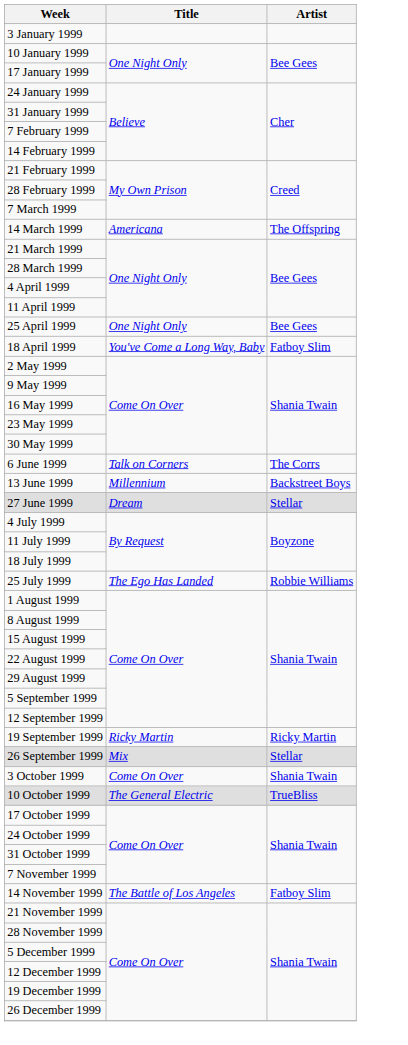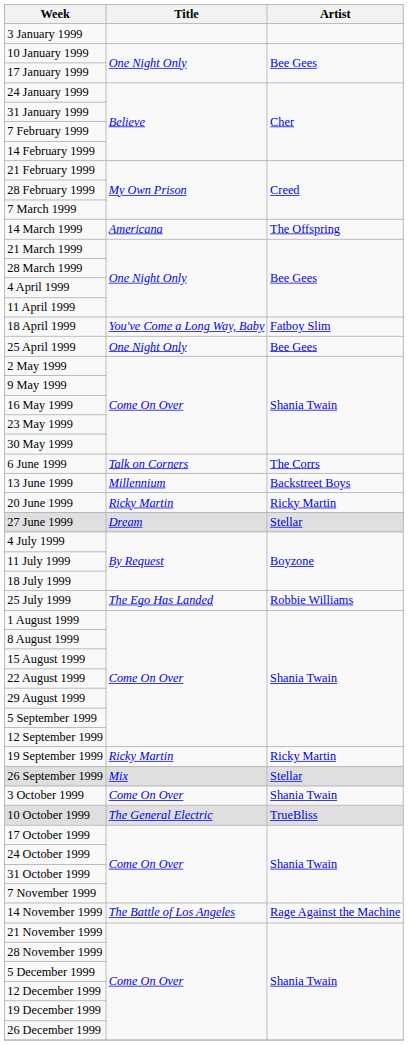 <table class="wikitable">
 <tr>
 <th>Week</th>
 <th>Title</th>
 <th>Artist</th>
 </tr>
 <tr>
 <td>3 January 1999</td>
 <td></td>
 <td></td>
 </tr>
 <tr>
 <td>10 January 1999</td>
 <td rowspan="2"><em><a href='#'>One Night Only</a></em></td>
 <td rowspan="2"><a href='#'>Bee Gees</a></td>
 </tr>
 <tr>
 <td>17 January 1999</td>
 </tr>
 <tr>
 <td>24 January 1999</td>
 <td rowspan="4"><em><a href='#'>Believe</a></em></td>
 <td rowspan="4"><a href='#'>Cher</a></td>
 </tr>
 <tr>
 <td>31 January 1999</td>
 </tr>
 <tr>
 <td>7 February 1999</td>
 </tr>
 <tr>
 <td>14 February 1999</td>
 </tr>
 <tr>
 <td>21 February 1999</td>
 <td rowspan="3"><em><a href='#'>My Own Prison</a></em></td>
 <td rowspan="3"><a href='#'>Creed</a></td>
 </tr>
 <tr>
 <td>28 February 1999</td>
 </tr>
 <tr>
 <td>7 March 1999</td>
 </tr>
 <tr>
 <td>14 March 1999</td>
 <td rowspan="1"><em><a href='#'>Americana</a></em></td>
 <td rowspan="1"><a href='#'>The Offspring</a></td>
 </tr>
 <tr>
 <td>21 March 1999</td>
 <td rowspan="4"><em><a href='#'>One Night Only</a></em></td>
 <td rowspan="4"><a href='#'>Bee Gees</a></td>
 </tr>
 <tr>
 <td>28 March 1999</td>
 </tr>
 <tr>
 <td>4 April 1999</td>
 </tr>
 <tr>
 <td>11 April 1999</td>
 </tr>
 <tr>
+<td>18 April 1999</td>
+<td rowspan="1"><em><a href='#'>You've Come a Long Way, Baby</a></em></td>
+<td rowspan="1"><a href='#'>Fatboy Slim</a></td>
+</tr>
+<tr>
 <td>25 April 1999</td>
 <td rowspan="1"><em><a href='#'>One Night Only</a></em></td>
 <td rowspan="1"><a href='#'>Bee Gees</a></td>
-</tr>
-<tr>
-<td>18 April 1999</td>
-<td rowspan="1"><em><a href='#'>You've Come a Long Way, Baby</a></em></td>
-<td rowspan="1"><a href='#'>Fatboy Slim</a></td>
 </tr>
 <tr>
 <td>2 May 1999</td>
 <td rowspan="5"><em><a href='#'>Come On Over</a></em></td>
 <td rowspan="5"><a href='#'>Shania Twain</a></td>
 </tr>
 <tr>
 <td>9 May 1999</td>
 </tr>
 <tr>
 <td>16 May 1999</td>
 </tr>
 <tr>
 <td>23 May 1999</td>
 </tr>
 <tr>
 <td>30 May 1999</td>
 </tr>
 <tr>
 <td>6 June 1999</td>
 <td rowspan="1"><em><a href='#'>Talk on Corners</a></em></td>
 <td rowspan="1"><a href='#'>The Corrs</a></td>
 </tr>
 <tr>
 <td>13 June 1999</td>
 <td rowspan="1"><em><a href='#'>Millennium</a></em></td>
 <td rowspan="1"><a href='#'>Backstreet Boys</a></td>
+</tr>
+<tr>
+<td>20 June 1999</td>
+<td rowspan="1"><em><a href='#'>Ricky Martin</a></em></td>
+<td rowspan="1"><a href='#'>Ricky Martin</a></td>
 </tr>
 <tr bgcolor="#DFDFDF">
 <td>27 June 1999</td>
 <td rowspan="1"><em><a href='#'>Dream</a></em></td>
 <td rowspan="1"><a href='#'>Stellar</a></td>
 </tr>
 <tr>
 <td>4 July 1999</td>
 <td rowspan="3"><em><a href='#'>By Request</a></em></td>
 <td rowspan="3"><a href='#'>Boyzone</a></td>
 </tr>
 <tr>
 <td>11 July 1999</td>
 </tr>
 <tr>
 <td>18 July 1999</td>
 </tr>
 <tr>
 <td>25 July 1999</td>
 <td rowspan="1"><em><a href='#'>The Ego Has Landed</a></em></td>
 <td rowspan="1"><a href='#'>Robbie Williams</a></td>
 </tr>
 <tr>
 <td>1 August 1999</td>
 <td rowspan="7"><em><a href='#'>Come On Over</a></em></td>
 <td rowspan="7"><a href='#'>Shania Twain</a></td>
 </tr>
 <tr>
 <td>8 August 1999</td>
 </tr>
 <tr>
 <td>15 August 1999</td>
 </tr>
 <tr>
 <td>22 August 1999</td>
 </tr>
 <tr>
 <td>29 August 1999</td>
 </tr>
 <tr>
 <td>5 September 1999</td>
 </tr>
 <tr>
 <td>12 September 1999</td>
 </tr>
 <tr>
 <td>19 September 1999</td>
 <td rowspan="1"><em><a href='#'>Ricky Martin</a></em></td>
 <td rowspan="1"><a href='#'>Ricky Martin</a></td>
 </tr>
 <tr bgcolor="#DFDFDF">
 <td>26 September 1999</td>
 <td rowspan="1"><em><a href='#'>Mix</a></em></td>
 <td rowspan="1"><a href='#'>Stellar</a></td>
 </tr>
 <tr>
 <td>3 October 1999</td>
 <td rowspan="1"><em><a href='#'>Come On Over</a></em></td>
 <td rowspan="1"><a href='#'>Shania Twain</a></td>
 </tr>
 <tr bgcolor="#DFDFDF">
 <td>10 October 1999</td>
 <td rowspan="1"><em><a href='#'>The General Electric</a></em></td>
 <td rowspan="1"><a href='#'>TrueBliss</a></td>
 </tr>
 <tr>
 <td>17 October 1999</td>
 <td rowspan="4"><em><a href='#'>Come On Over</a></em></td>
 <td rowspan="4"><a href='#'>Shania Twain</a></td>
 </tr>
 <tr>
 <td>24 October 1999</td>
 </tr>
 <tr>
 <td>31 October 1999</td>
 </tr>
 <tr>
 <td>7 November 1999</td>
 </tr>
 <tr>
 <td>14 November 1999</td>
 <td rowspan="1"><em><a href='#'>The Battle of Los Angeles</a></em></td>
-<td rowspan="1"><a href='#'>Fatboy Slim</a></td>
+<td rowspan="1"><a href='#'>Rage Against the Machine</a></td>
 </tr>
 <tr>
 <td>21 November 1999</td>
 <td rowspan="6"><em><a href='#'>Come On Over</a></em></td>
 <td rowspan="6"><a href='#'>Shania Twain</a></td>
 </tr>
 <tr>
 <td>28 November 1999</td>
 </tr>
 <tr>
 <td>5 December 1999</td>
 </tr>
 <tr>
 <td>12 December 1999</td>
 </tr>
 <tr>
 <td>19 December 1999</td>
 </tr>
 <tr>
 <td>26 December 1999</td>
 </tr>
 <tr bgcolor="#CCCCCC">
 </tr>
 </table>
